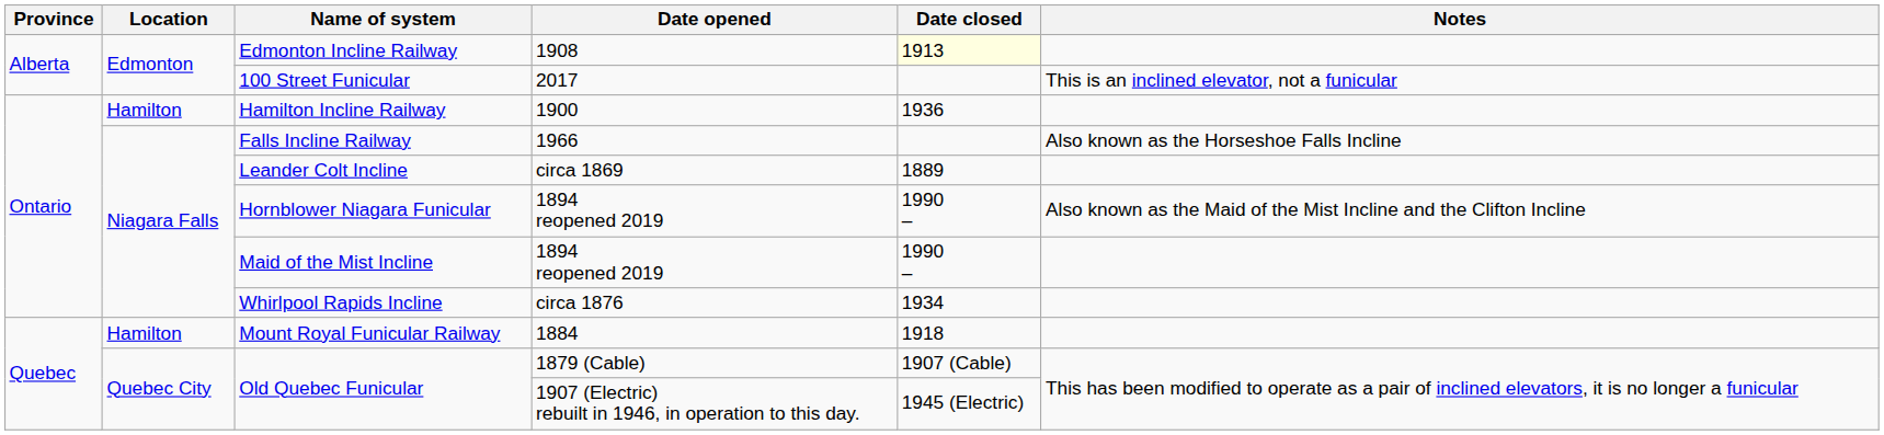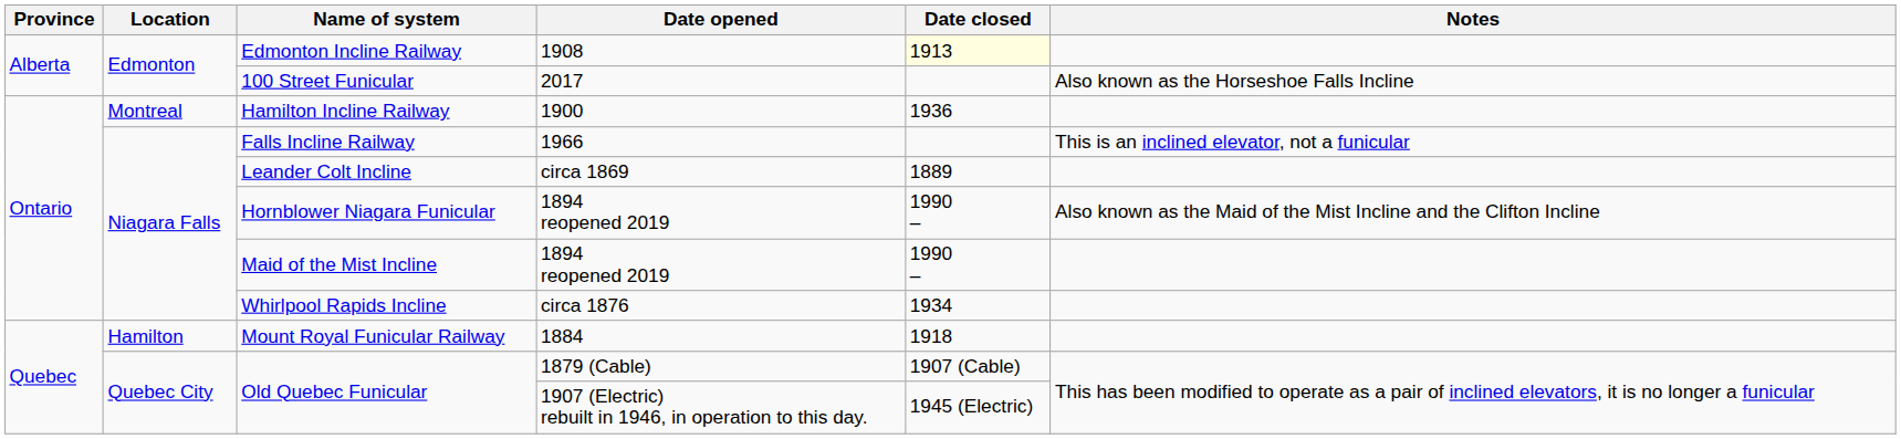 <table class="wikitable" width=100%>
 <tr>
 <th>Province</th>
 <th>Location</th>
 <th>Name of system</th>
 <th>Date opened</th>
 <th>Date closed</th>
 <th>Notes</th>
 </tr>
 <tr>
 <td rowspan="2"><a href='#'>Alberta</a></td>
 <td rowspan="2"><a href='#'>Edmonton</a></td>
 <td><a href='#'>Edmonton Incline Railway</a></td>
 <td>1908</td>
 <td style="background: lightyellow;">1913</td>
 <td></td>
 </tr>
 <tr>
 <td><a href='#'>100 Street Funicular</a></td>
 <td>2017</td>
 <td></td>
-<td>This is an <a href='#'>inclined elevator</a>, not a <a href='#'>funicular</a></td>
+<td>Also known as the Horseshoe Falls Incline</td>
 </tr>
 <tr>
 <td rowspan="6"><a href='#'>Ontario</a></td>
-<td><a href='#'>Hamilton</a></td>
+<td><a href='#'>Montreal</a></td>
 <td><a href='#'>Hamilton Incline Railway</a></td>
 <td>1900</td>
 <td>1936</td>
 <td></td>
 </tr>
 <tr>
 <td rowspan="5"><a href='#'>Niagara Falls</a></td>
 <td><a href='#'>Falls Incline Railway</a></td>
 <td>1966</td>
 <td></td>
-<td>Also known as the Horseshoe Falls Incline</td>
+<td>This is an <a href='#'>inclined elevator</a>, not a <a href='#'>funicular</a></td>
 </tr>
 <tr>
 <td><a href='#'>Leander Colt Incline</a></td>
 <td>circa 1869</td>
 <td>1889</td>
 <td></td>
 </tr>
 <tr>
 <td><a href='#'>Hornblower Niagara Funicular</a></td>
 <td>1894<br>reopened 2019</td>
 <td>1990<br>–</td>
 <td>Also known as the Maid of the Mist Incline and the Clifton Incline</td>
 </tr>
 <tr>
 <td><a href='#'>Maid of the Mist Incline</a></td>
 <td>1894<br>reopened 2019</td>
 <td>1990<br>–</td>
 <td></td>
 </tr>
 <tr>
 <td><a href='#'>Whirlpool Rapids Incline</a></td>
 <td>circa 1876</td>
 <td>1934</td>
 <td></td>
 </tr>
 <tr>
 <td rowspan="3"><a href='#'>Quebec</a></td>
 <td><a href='#'>Hamilton</a></td>
 <td><a href='#'>Mount Royal Funicular Railway</a></td>
 <td>1884</td>
 <td>1918</td>
 <td></td>
 </tr>
 <tr>
 <td rowspan="2"><a href='#'>Quebec City</a></td>
 <td rowspan="2"><a href='#'>Old Quebec Funicular</a></td>
 <td>1879 (Cable)</td>
 <td>1907 (Cable)</td>
 <td rowspan="2">This has been modified to operate as a pair of <a href='#'>inclined elevators</a>, it is no longer a <a href='#'>funicular</a></td>
 </tr>
 <tr>
 <td>1907 (Electric)<br>rebuilt in 1946, in operation to this day.</td>
 <td>1945 (Electric)</td>
 </tr>
 </table>
